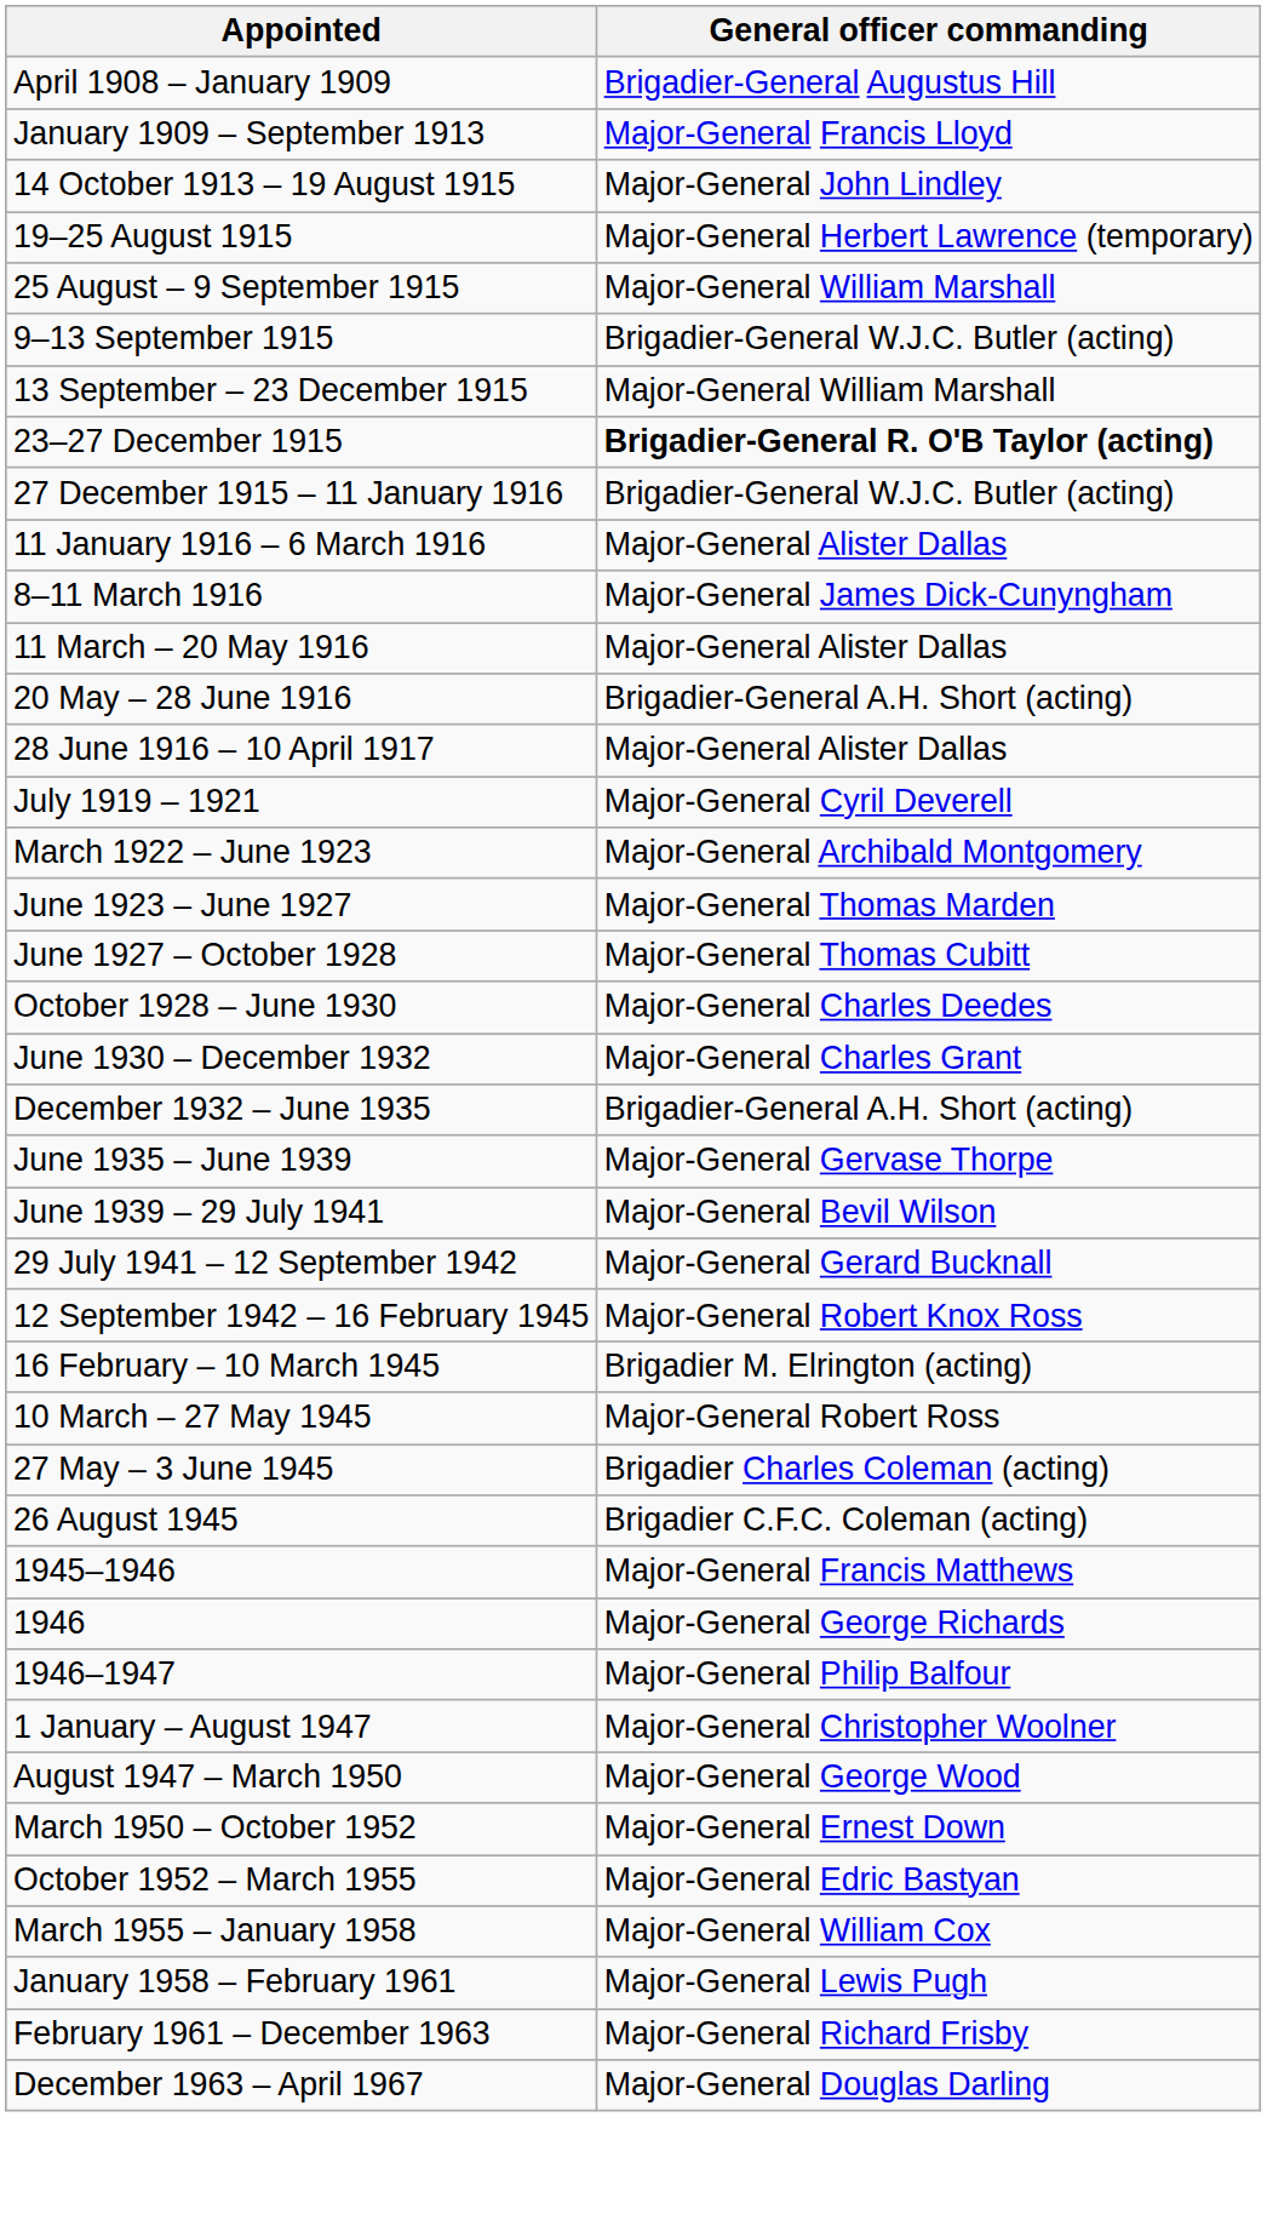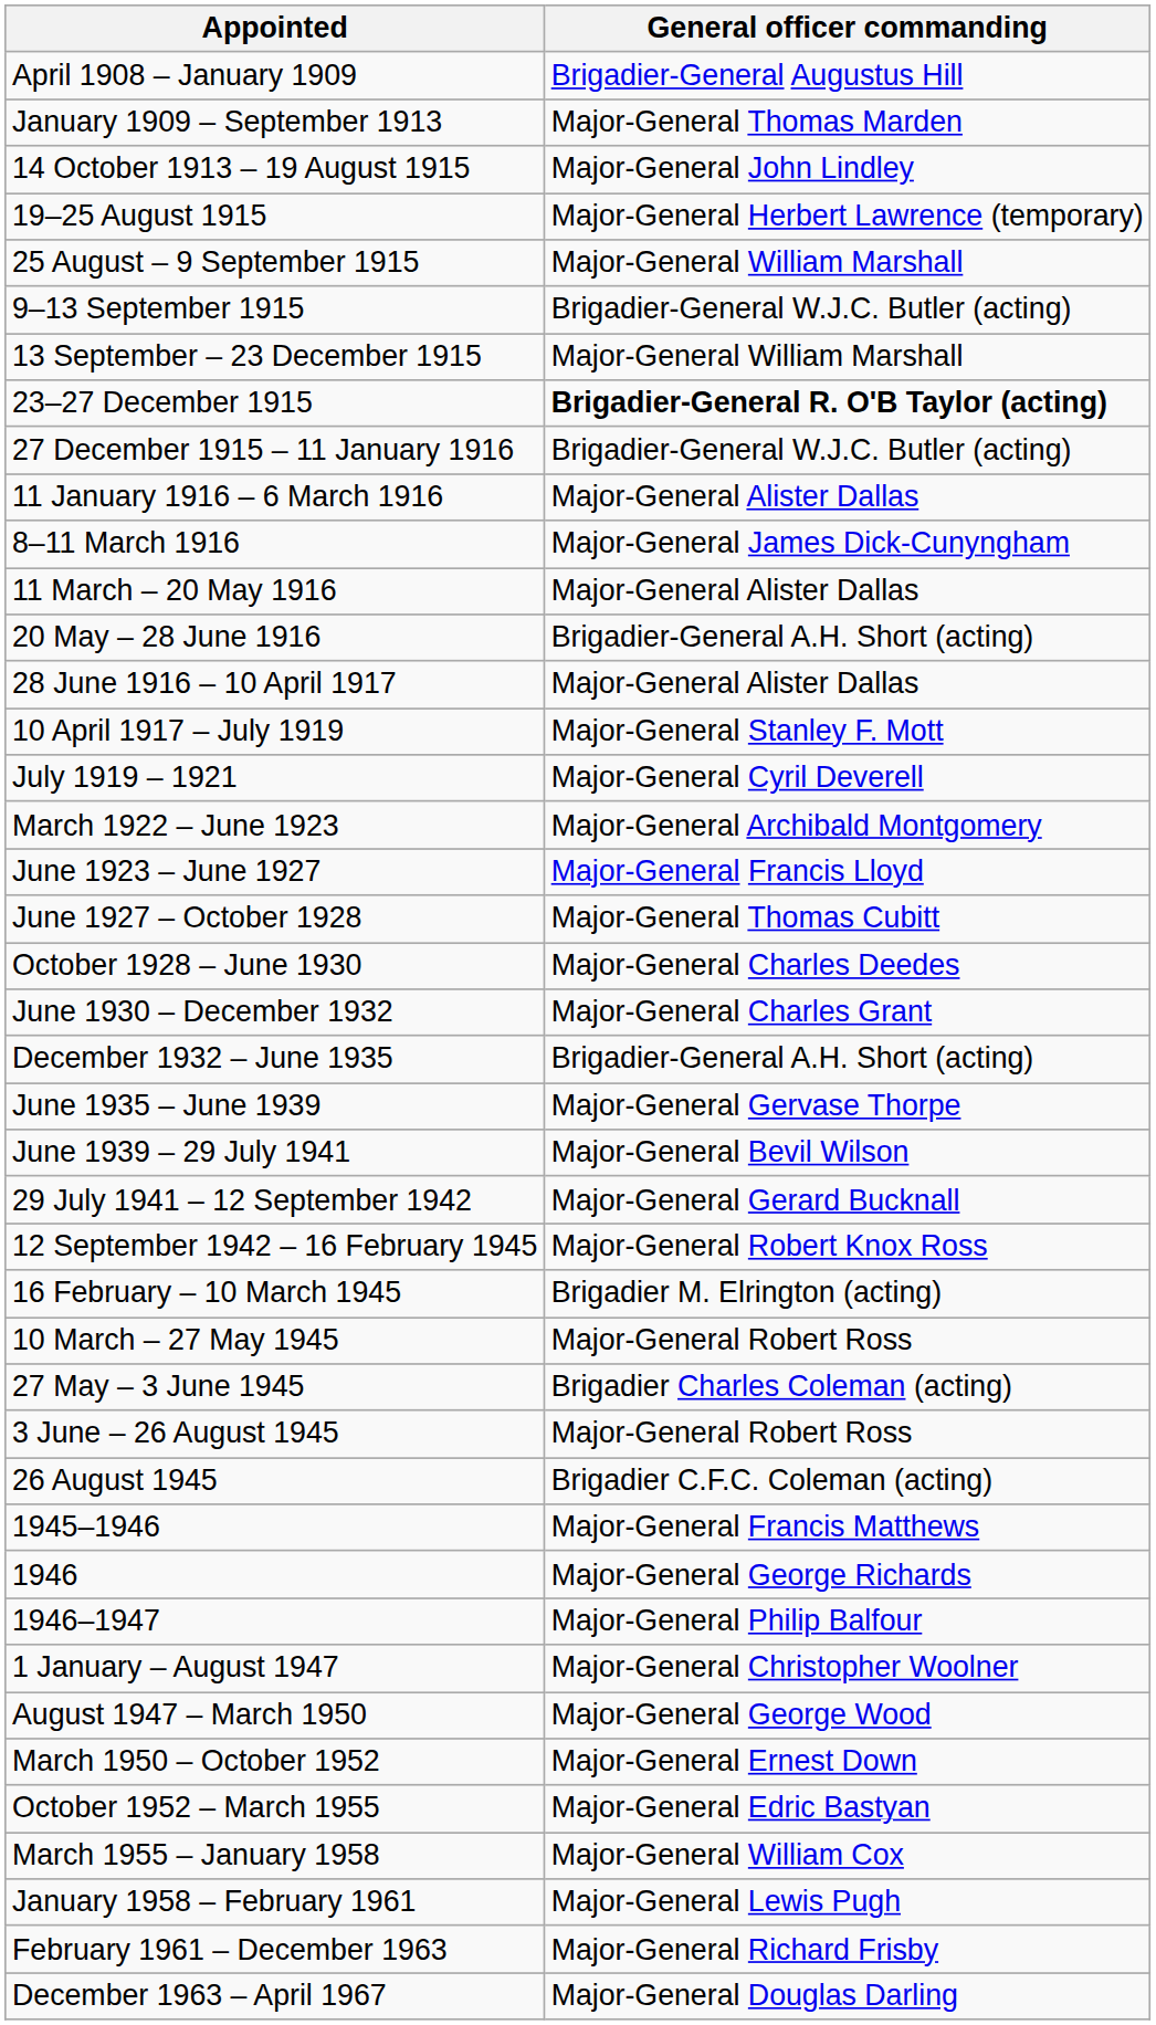 <table class="wikitable" style="text-align: left; border-spacing: 2px; border: 1px solid darkgray;">
 <tr>
 <th>Appointed</th>
 <th>General officer commanding</th>
 </tr>
 <tr>
 <td>April 1908 – January 1909</td>
 <td><a href='#'>Brigadier-General</a> <a href='#'>Augustus Hill</a></td>
 </tr>
 <tr>
 <td>January 1909 – September 1913</td>
-<td><a href='#'>Major-General</a> <a href='#'>Francis Lloyd</a></td>
+<td>Major-General <a href='#'>Thomas Marden</a></td>
 </tr>
 <tr>
 <td>14 October 1913 – 19 August 1915</td>
 <td>Major-General <a href='#'>John Lindley</a></td>
 </tr>
 <tr>
 <td>19–25 August 1915</td>
 <td>Major-General <a href='#'>Herbert Lawrence</a> (temporary)</td>
 </tr>
 <tr>
 <td>25 August – 9 September 1915</td>
 <td>Major-General <a href='#'>William Marshall</a></td>
 </tr>
 <tr>
 <td>9–13 September 1915</td>
 <td>Brigadier-General W.J.C. Butler (acting)</td>
 </tr>
 <tr>
 <td>13 September – 23 December 1915</td>
 <td>Major-General William Marshall</td>
 </tr>
 <tr>
 <td>23–27 December 1915</td>
 <td><strong>Brigadier-General R. O'B Taylor (acting)</strong></td>
 </tr>
 <tr>
 <td>27 December 1915 – 11 January 1916</td>
 <td>Brigadier-General W.J.C. Butler (acting)</td>
 </tr>
 <tr>
 <td>11 January 1916 – 6 March 1916</td>
 <td>Major-General <a href='#'>Alister Dallas</a></td>
 </tr>
 <tr>
 <td>8–11 March 1916</td>
 <td>Major-General <a href='#'>James Dick-Cunyngham</a></td>
 </tr>
 <tr>
 <td>11 March – 20 May 1916</td>
 <td>Major-General Alister Dallas</td>
 </tr>
 <tr>
 <td>20 May – 28 June 1916</td>
 <td>Brigadier-General A.H. Short (acting)</td>
 </tr>
 <tr>
 <td>28 June 1916 – 10 April 1917</td>
 <td>Major-General Alister Dallas</td>
 </tr>
 <tr>
+<td>10 April 1917 – July 1919</td>
+<td>Major-General <a href='#'>Stanley F. Mott</a></td>
+</tr>
+<tr>
 <td>July 1919 – 1921</td>
 <td>Major-General <a href='#'>Cyril Deverell</a></td>
 </tr>
 <tr>
 <td>March 1922 – June 1923</td>
 <td>Major-General <a href='#'>Archibald Montgomery</a></td>
 </tr>
 <tr>
 <td>June 1923 – June 1927</td>
-<td>Major-General <a href='#'>Thomas Marden</a></td>
+<td><a href='#'>Major-General</a> <a href='#'>Francis Lloyd</a></td>
 </tr>
 <tr>
 <td>June 1927 – October 1928</td>
 <td>Major-General <a href='#'>Thomas Cubitt</a></td>
 </tr>
 <tr>
 <td>October 1928 – June 1930</td>
 <td>Major-General <a href='#'>Charles Deedes</a></td>
 </tr>
 <tr>
 <td>June 1930 – December 1932</td>
 <td>Major-General <a href='#'>Charles Grant</a></td>
 </tr>
 <tr>
 <td>December 1932 – June 1935</td>
 <td>Brigadier-General A.H. Short (acting)</td>
 </tr>
 <tr>
 <td>June 1935 – June 1939</td>
 <td>Major-General <a href='#'>Gervase Thorpe</a></td>
 </tr>
 <tr>
 <td>June 1939 – 29 July 1941</td>
 <td>Major-General <a href='#'>Bevil Wilson</a></td>
 </tr>
 <tr>
 <td>29 July 1941 – 12 September 1942</td>
 <td>Major-General <a href='#'>Gerard Bucknall</a></td>
 </tr>
 <tr>
 <td>12 September 1942 – 16 February 1945</td>
 <td>Major-General <a href='#'>Robert Knox Ross</a></td>
 </tr>
 <tr>
 <td>16 February – 10 March 1945</td>
 <td>Brigadier M. Elrington (acting)</td>
 </tr>
 <tr>
 <td>10 March – 27 May 1945</td>
 <td>Major-General Robert Ross</td>
 </tr>
 <tr>
 <td>27 May – 3 June 1945</td>
 <td>Brigadier <a href='#'>Charles Coleman</a> (acting)</td>
+</tr>
+<tr>
+<td>3 June – 26 August 1945</td>
+<td>Major-General Robert Ross</td>
 </tr>
 <tr>
 <td>26 August 1945</td>
 <td>Brigadier C.F.C. Coleman (acting)</td>
 </tr>
 <tr>
 <td>1945–1946</td>
 <td>Major-General <a href='#'>Francis Matthews</a></td>
 </tr>
 <tr>
 <td>1946</td>
 <td>Major-General <a href='#'>George Richards</a></td>
 </tr>
 <tr>
 <td>1946–1947</td>
 <td>Major-General <a href='#'>Philip Balfour</a></td>
 </tr>
 <tr>
 <td>1 January – August 1947</td>
 <td>Major-General <a href='#'>Christopher Woolner</a></td>
 </tr>
 <tr>
 <td>August 1947 – March 1950</td>
 <td>Major-General <a href='#'>George Wood</a></td>
 </tr>
 <tr>
 <td>March 1950 – October 1952</td>
 <td>Major-General <a href='#'>Ernest Down</a></td>
 </tr>
 <tr>
 <td>October 1952 – March 1955</td>
 <td>Major-General <a href='#'>Edric Bastyan</a></td>
 </tr>
 <tr>
 <td>March 1955 – January 1958</td>
 <td>Major-General <a href='#'>William Cox</a></td>
 </tr>
 <tr>
 <td>January 1958 – February 1961</td>
 <td>Major-General <a href='#'>Lewis Pugh</a></td>
 </tr>
 <tr>
 <td>February 1961 – December 1963</td>
 <td>Major-General <a href='#'>Richard Frisby</a></td>
 </tr>
 <tr>
 <td>December 1963 – April 1967</td>
 <td>Major-General <a href='#'>Douglas Darling</a></td>
 </tr>
 </table>
